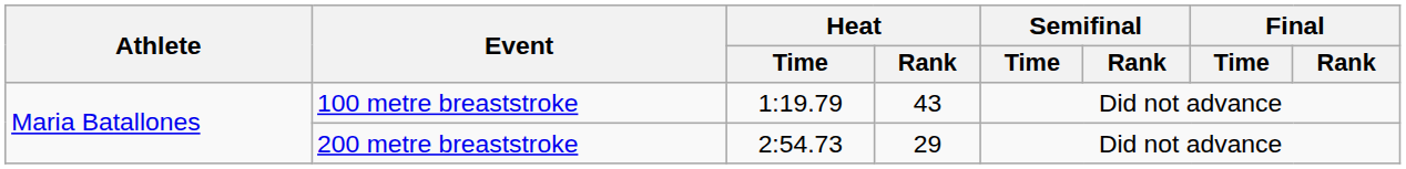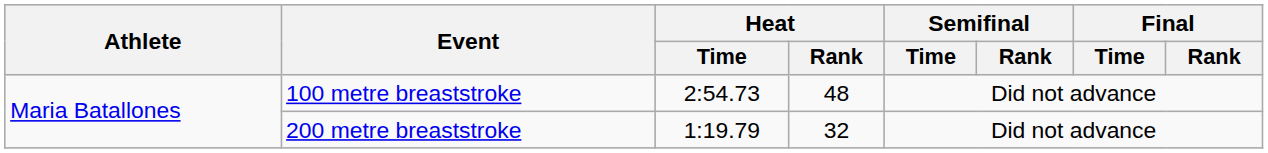 <table class="wikitable" style="text-align:center; font-size:90%; width:50%;">
 <tr>
 <th rowspan="2">Athlete</th>
 <th rowspan="2">Event</th>
 <th colspan="2">Heat</th>
 <th colspan="2">Semifinal</th>
 <th colspan="2">Final</th>
 </tr>
 <tr style="font-size:95%">
 <th>Time</th>
 <th>Rank</th>
 <th>Time</th>
 <th>Rank</th>
 <th>Time</th>
 <th>Rank</th>
 </tr>
 <tr>
 <td align="left" rowspan="2"><a href='#'>Maria Batallones</a></td>
 <td align="left"><a href='#'>100 metre breaststroke</a></td>
-<td>1:19.79</td>
-<td>43</td>
+<td>2:54.73</td>
+<td>48</td>
 <td colspan="4">Did not advance</td>
 </tr>
 <tr>
 <td align="left"><a href='#'>200 metre breaststroke</a></td>
-<td>2:54.73</td>
-<td>29</td>
+<td>1:19.79</td>
+<td>32</td>
 <td colspan="4">Did not advance</td>
 </tr>
 </table>
